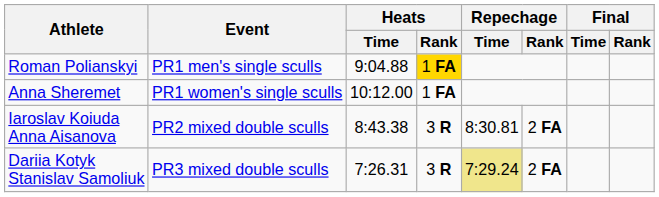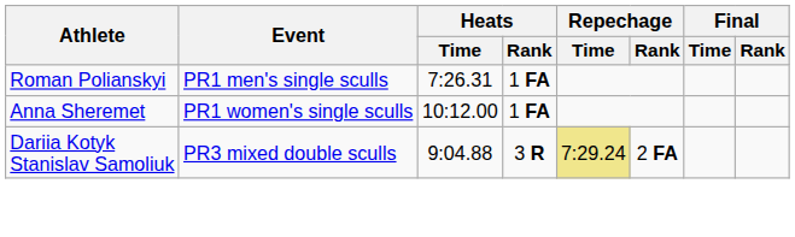 <table class="wikitable" style="font-size:90%">
 <tr>
 <th rowspan=2>Athlete</th>
 <th rowspan=2>Event</th>
 <th colspan=2>Heats</th>
 <th colspan=2>Repechage</th>
 <th colspan=2>Final</th>
 </tr>
 <tr style="font-size:95%">
 <th>Time</th>
 <th>Rank</th>
 <th>Time</th>
 <th>Rank</th>
 <th>Time</th>
 <th>Rank</th>
 </tr>
 <tr align=center>
 <td align=left><a href='#'>Roman Polianskyi</a></td>
 <td align=left><a href='#'>PR1 men's single sculls</a></td>
-<td>9:04.88</td>
-<td style="background: gold;">1 <strong>FA</strong></td>
+<td>7:26.31</td>
+<td>1 <strong>FA</strong></td>
 <td colspan="2"></td>
 <td></td>
 <td></td>
 </tr>
 <tr align=center>
 <td align=left><a href='#'>Anna Sheremet</a></td>
 <td align=left><a href='#'>PR1 women's single sculls</a></td>
 <td>10:12.00</td>
 <td>1 <strong>FA</strong></td>
 <td colspan="2"></td>
 <td></td>
 <td></td>
 </tr>
 <tr align=center>
-<td align=left><a href='#'>Iaroslav Koiuda</a><br><a href='#'>Anna Aisanova</a></td>
-<td align=left><a href='#'>PR2 mixed double sculls</a></td>
-<td>8:43.38</td>
-<td>3 <strong>R</strong></td>
-<td>8:30.81</td>
-<td>2 <strong>FA</strong></td>
-<td></td>
-<td></td>
-</tr>
-<tr align=center>
 <td align=left><a href='#'>Dariia Kotyk</a><br><a href='#'>Stanislav Samoliuk</a></td>
 <td align=left><a href='#'>PR3 mixed double sculls</a></td>
-<td>7:26.31</td>
+<td>9:04.88</td>
 <td>3 <strong>R</strong></td>
 <td style="background: khaki;">7:29.24</td>
 <td>2 <strong>FA</strong></td>
 <td></td>
 <td></td>
 </tr>
 </table>
